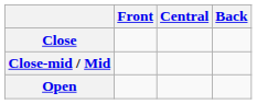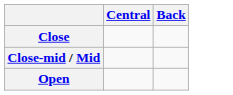 <table class="wikitable" style="text-align: center;">
 <tr>
 <th></th>
-<th><a href='#'>Front</a></th>
 <th><a href='#'>Central</a></th>
 <th><a href='#'>Back</a></th>
 </tr>
 <tr>
 <th><a href='#'>Close</a></th>
-<td> </td>
 <td></td>
 <td></td>
 </tr>
 <tr>
 <th><a href='#'>Close-mid</a> / <a href='#'>Mid</a></th>
 <td></td>
 <td></td>
-<td></td>
 </tr>
 <tr>
 <th><a href='#'>Open</a></th>
 <td></td>
 <td></td>
-<td></td>
 </tr>
 </table>
